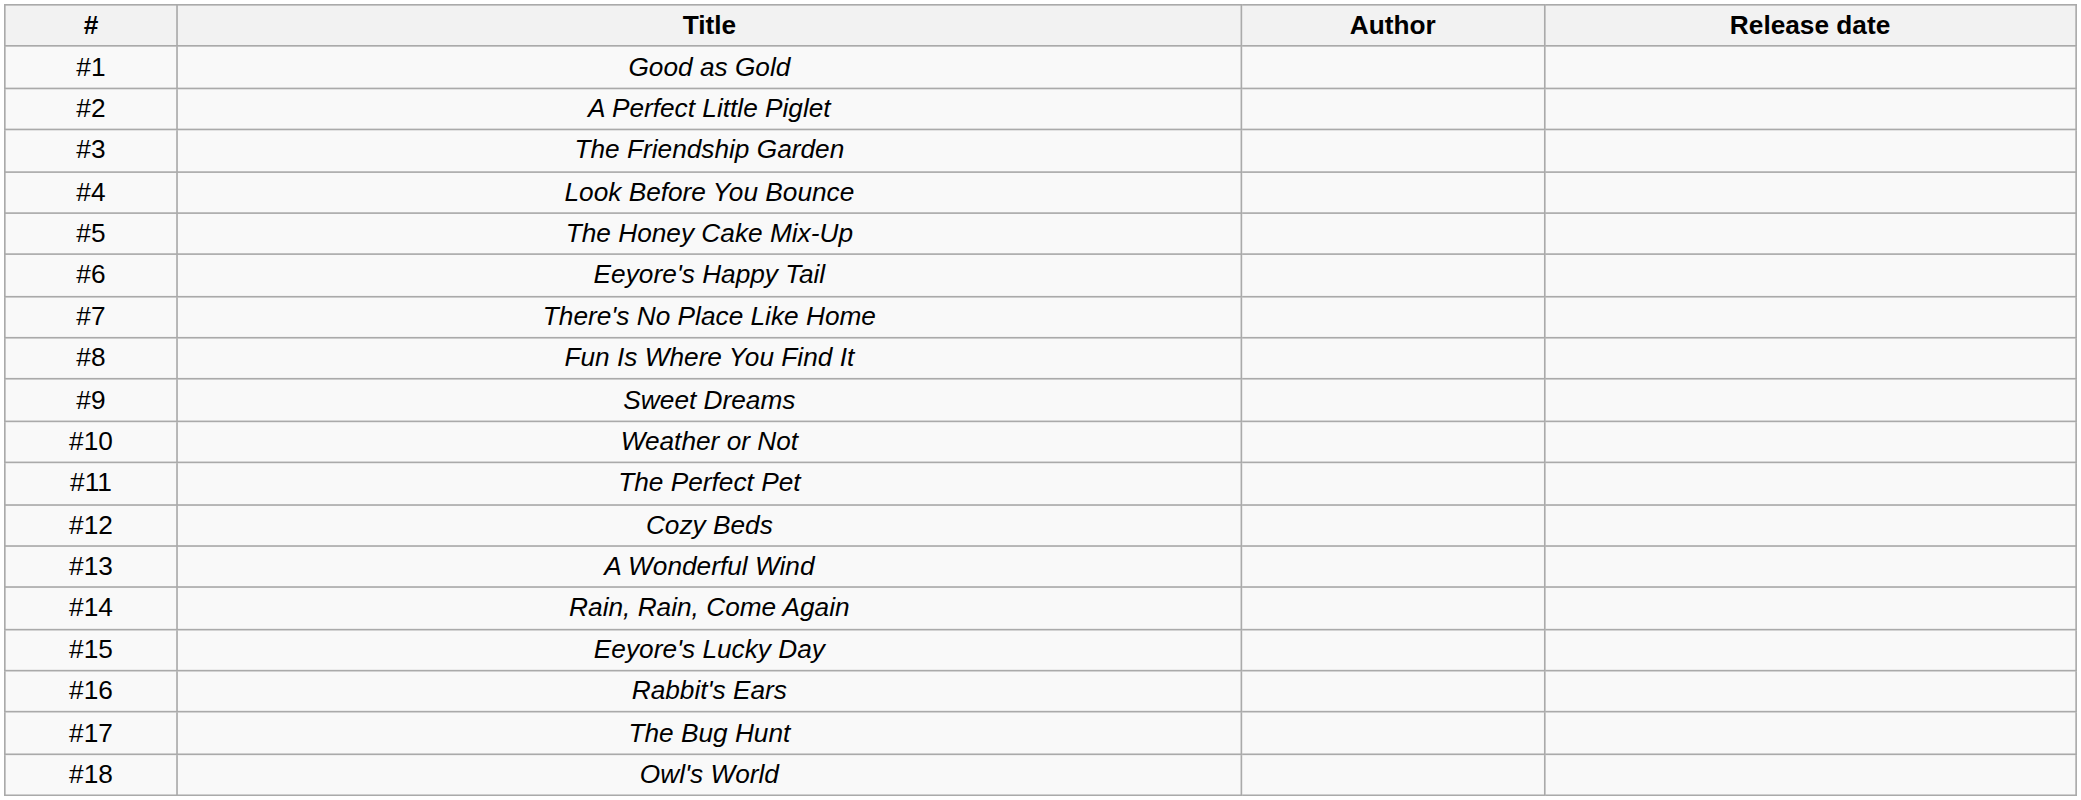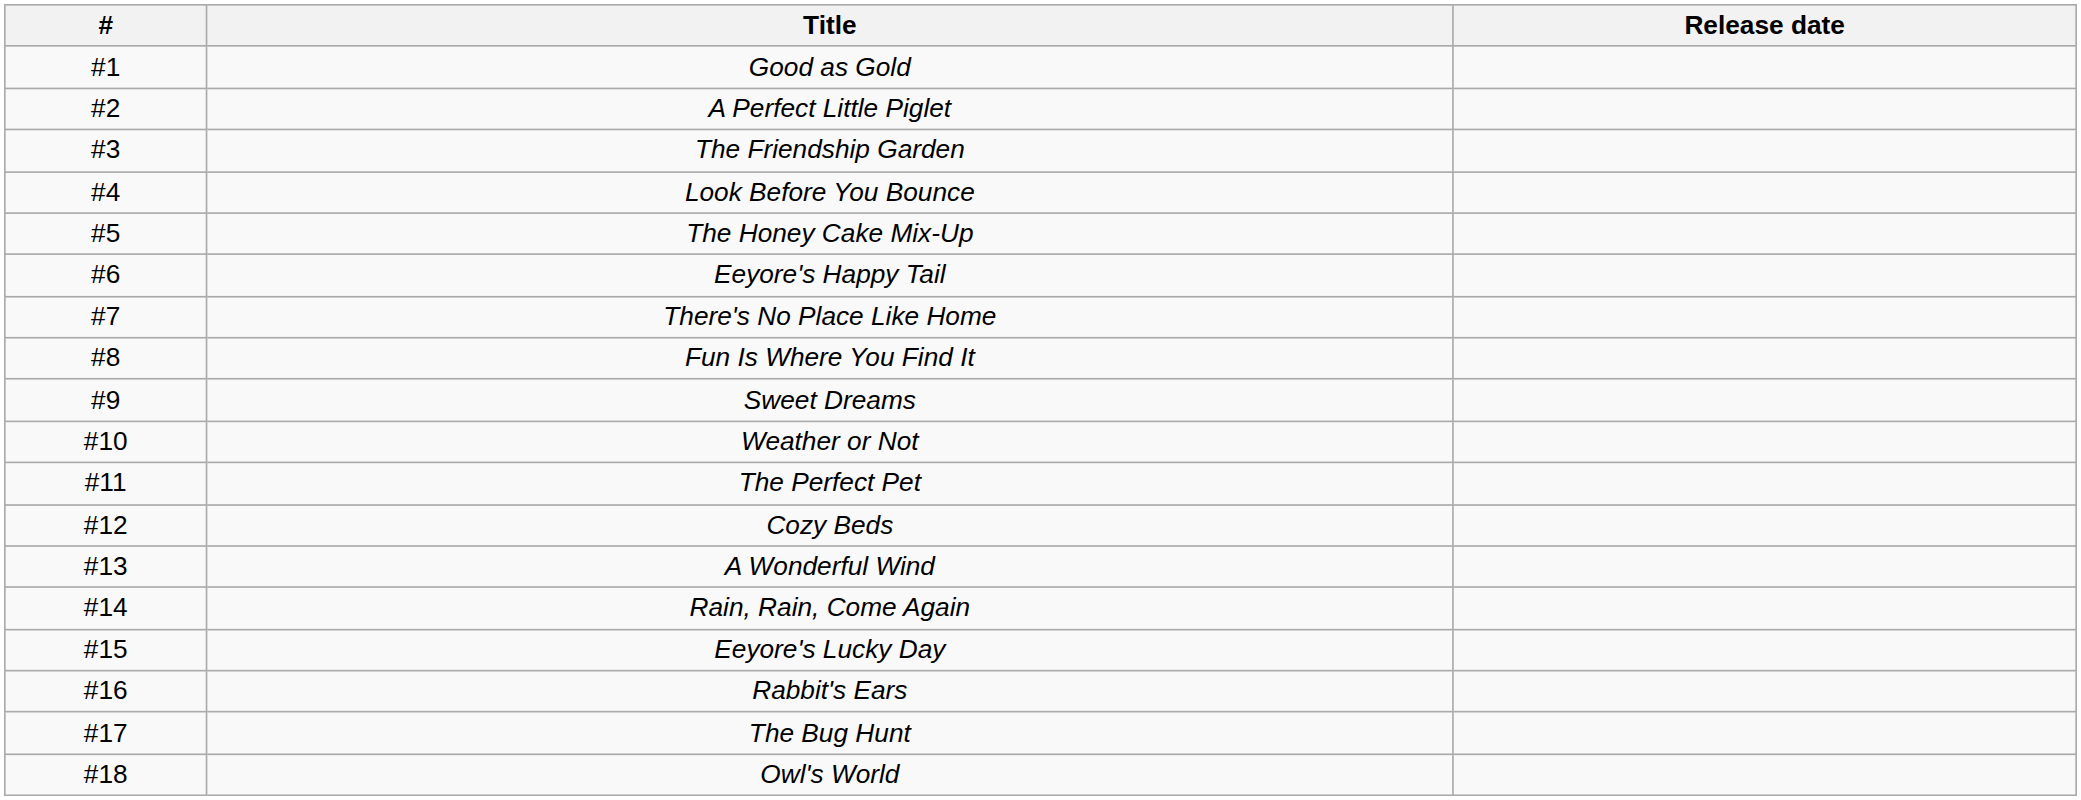 <table class="wikitable sortable" width="100%" border="1" style="font-size: 100%; text-align:center">
 <tr>
 <th>#</th>
 <th>Title</th>
-<th>Author</th>
 <th>Release date</th>
 </tr>
 <tr>
 <td>#1</td>
 <td><em>Good as Gold</em></td>
 <td></td>
-<td></td>
 </tr>
 <tr>
 <td>#2</td>
 <td><em>A Perfect Little Piglet</em></td>
-<td></td>
 <td></td>
 </tr>
 <tr>
 <td>#3</td>
 <td><em>The Friendship Garden</em></td>
 <td></td>
-<td></td>
 </tr>
 <tr>
 <td>#4</td>
 <td><em>Look Before You Bounce</em></td>
-<td></td>
 <td></td>
 </tr>
 <tr>
 <td>#5</td>
 <td><em>The Honey Cake Mix-Up</em></td>
 <td></td>
-<td></td>
 </tr>
 <tr>
 <td>#6</td>
 <td><em>Eeyore's Happy Tail</em></td>
-<td></td>
 <td></td>
 </tr>
 <tr>
 <td>#7</td>
 <td><em>There's No Place Like Home</em></td>
 <td></td>
-<td></td>
 </tr>
 <tr>
 <td>#8</td>
 <td><em>Fun Is Where You Find It</em></td>
-<td></td>
 <td></td>
 </tr>
 <tr>
 <td>#9</td>
 <td><em>Sweet Dreams</em></td>
 <td></td>
-<td></td>
 </tr>
 <tr>
 <td>#10</td>
 <td><em>Weather or Not</em></td>
-<td></td>
 <td></td>
 </tr>
 <tr>
 <td>#11</td>
 <td><em>The Perfect Pet</em></td>
 <td></td>
-<td></td>
 </tr>
 <tr>
 <td>#12</td>
 <td><em>Cozy Beds</em></td>
-<td></td>
 <td></td>
 </tr>
 <tr>
 <td>#13</td>
 <td><em>A Wonderful Wind</em></td>
 <td></td>
-<td></td>
 </tr>
 <tr>
 <td>#14</td>
 <td><em>Rain, Rain, Come Again</em></td>
-<td></td>
 <td></td>
 </tr>
 <tr>
 <td>#15</td>
 <td><em>Eeyore's Lucky Day</em></td>
 <td></td>
-<td></td>
 </tr>
 <tr>
 <td>#16</td>
 <td><em>Rabbit's Ears</em></td>
-<td></td>
 <td></td>
 </tr>
 <tr>
 <td>#17</td>
 <td><em>The Bug Hunt</em></td>
 <td></td>
-<td></td>
 </tr>
 <tr>
 <td>#18</td>
 <td><em>Owl's World</em></td>
 <td></td>
-<td></td>
 </tr>
 </table>
